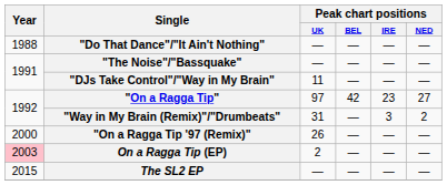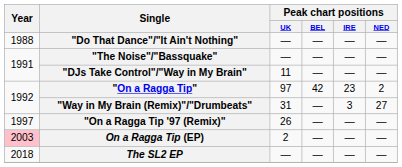 <table class="wikitable plainrowheaders" style="text-align:center;">
 <tr>
 <th rowspan="2" style="width:3em;">Year</th>
 <th rowspan="2" style="width:22em;">Single</th>
 <th colspan="4" style="width:12em;">Peak chart positions</th>
 </tr>
 <tr style="font-size:small;">
 <th style="width:3em;font-size:90%"><a href='#'>UK</a><br></th>
 <th style="width:3em;font-size:90%"><a href='#'>BEL</a><br></th>
 <th style="width:3em;font-size:90%"><a href='#'>IRE</a><br></th>
 <th style="width:3em;font-size:90%"><a href='#'>NED</a><br></th>
 </tr>
 <tr>
 <td rowspan="1">1988</td>
 <th scope="row">"Do That Dance"/"It Ain't Nothing"</th>
 <td>—</td>
 <td>—</td>
 <td>—</td>
 <td>—</td>
 </tr>
 <tr>
 <td rowspan="2">1991</td>
 <th scope="row">"The Noise"/"Bassquake"</th>
 <td>—</td>
 <td>—</td>
 <td>—</td>
 <td>—</td>
 </tr>
 <tr>
 <th scope="row">"DJs Take Control"/"Way in My Brain"</th>
 <td>11</td>
 <td>—</td>
 <td>—</td>
 <td>—</td>
 </tr>
 <tr>
 <td rowspan="2">1992</td>
 <th scope="row">"<a href='#'>On a Ragga Tip</a>"</th>
 <td>97</td>
 <td>42</td>
 <td>23</td>
-<td>27</td>
+<td>2</td>
 </tr>
 <tr>
 <th scope="row">"Way in My Brain (Remix)"/"Drumbeats"</th>
 <td>31</td>
 <td>—</td>
 <td>3</td>
-<td>2</td>
+<td>27</td>
 </tr>
 <tr>
-<td rowspan="1">2000</td>
+<td rowspan="1">1997</td>
 <th scope="row">"On a Ragga Tip '97 (Remix)"</th>
 <td>26</td>
 <td>—</td>
 <td>—</td>
 <td>—</td>
 </tr>
 <tr>
 <td rowspan="1" style="background: pink;">2003</td>
 <th scope="row"><em>On a Ragga Tip</em> (EP)</th>
 <td>2</td>
 <td>—</td>
 <td>—</td>
 <td>—</td>
 </tr>
 <tr>
-<td rowspan="1">2015</td>
+<td rowspan="1">2018</td>
 <th scope="row"><em>The SL2 EP</em></th>
 <td>—</td>
 <td>—</td>
 <td>—</td>
 <td>—</td>
 </tr>
 <tr>
 </tr>
 </table>
